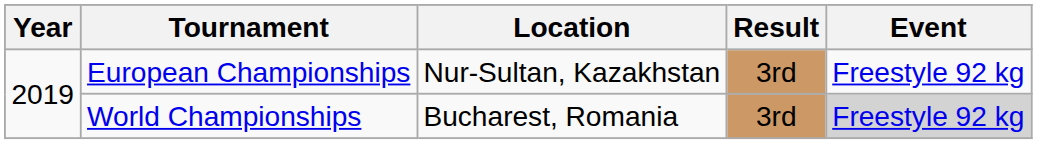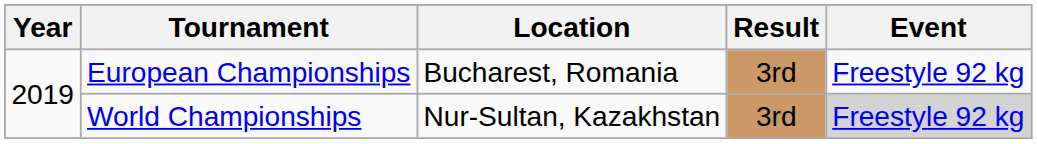 <table class="wikitable" style="font-size:95%;">
 <tr>
 <th>Year</th>
 <th>Tournament</th>
 <th>Location</th>
 <th>Result</th>
 <th>Event</th>
 </tr>
 <tr>
 <td rowspan=2>2019</td>
 <td><a href='#'>European Championships</a></td>
-<td> Nur-Sultan, Kazakhstan</td>
+<td> Bucharest, Romania</td>
 <td align="center" bgcolor="cc9966">3rd</td>
 <td><a href='#'>Freestyle 92 kg</a></td>
 </tr>
 <tr>
 <td><a href='#'>World Championships</a></td>
-<td> Bucharest, Romania</td>
+<td> Nur-Sultan, Kazakhstan</td>
 <td align="center" bgcolor="cc9966">3rd</td>
 <td style="background: lightgrey;"><a href='#'>Freestyle 92 kg</a></td>
 </tr>
 </table>
